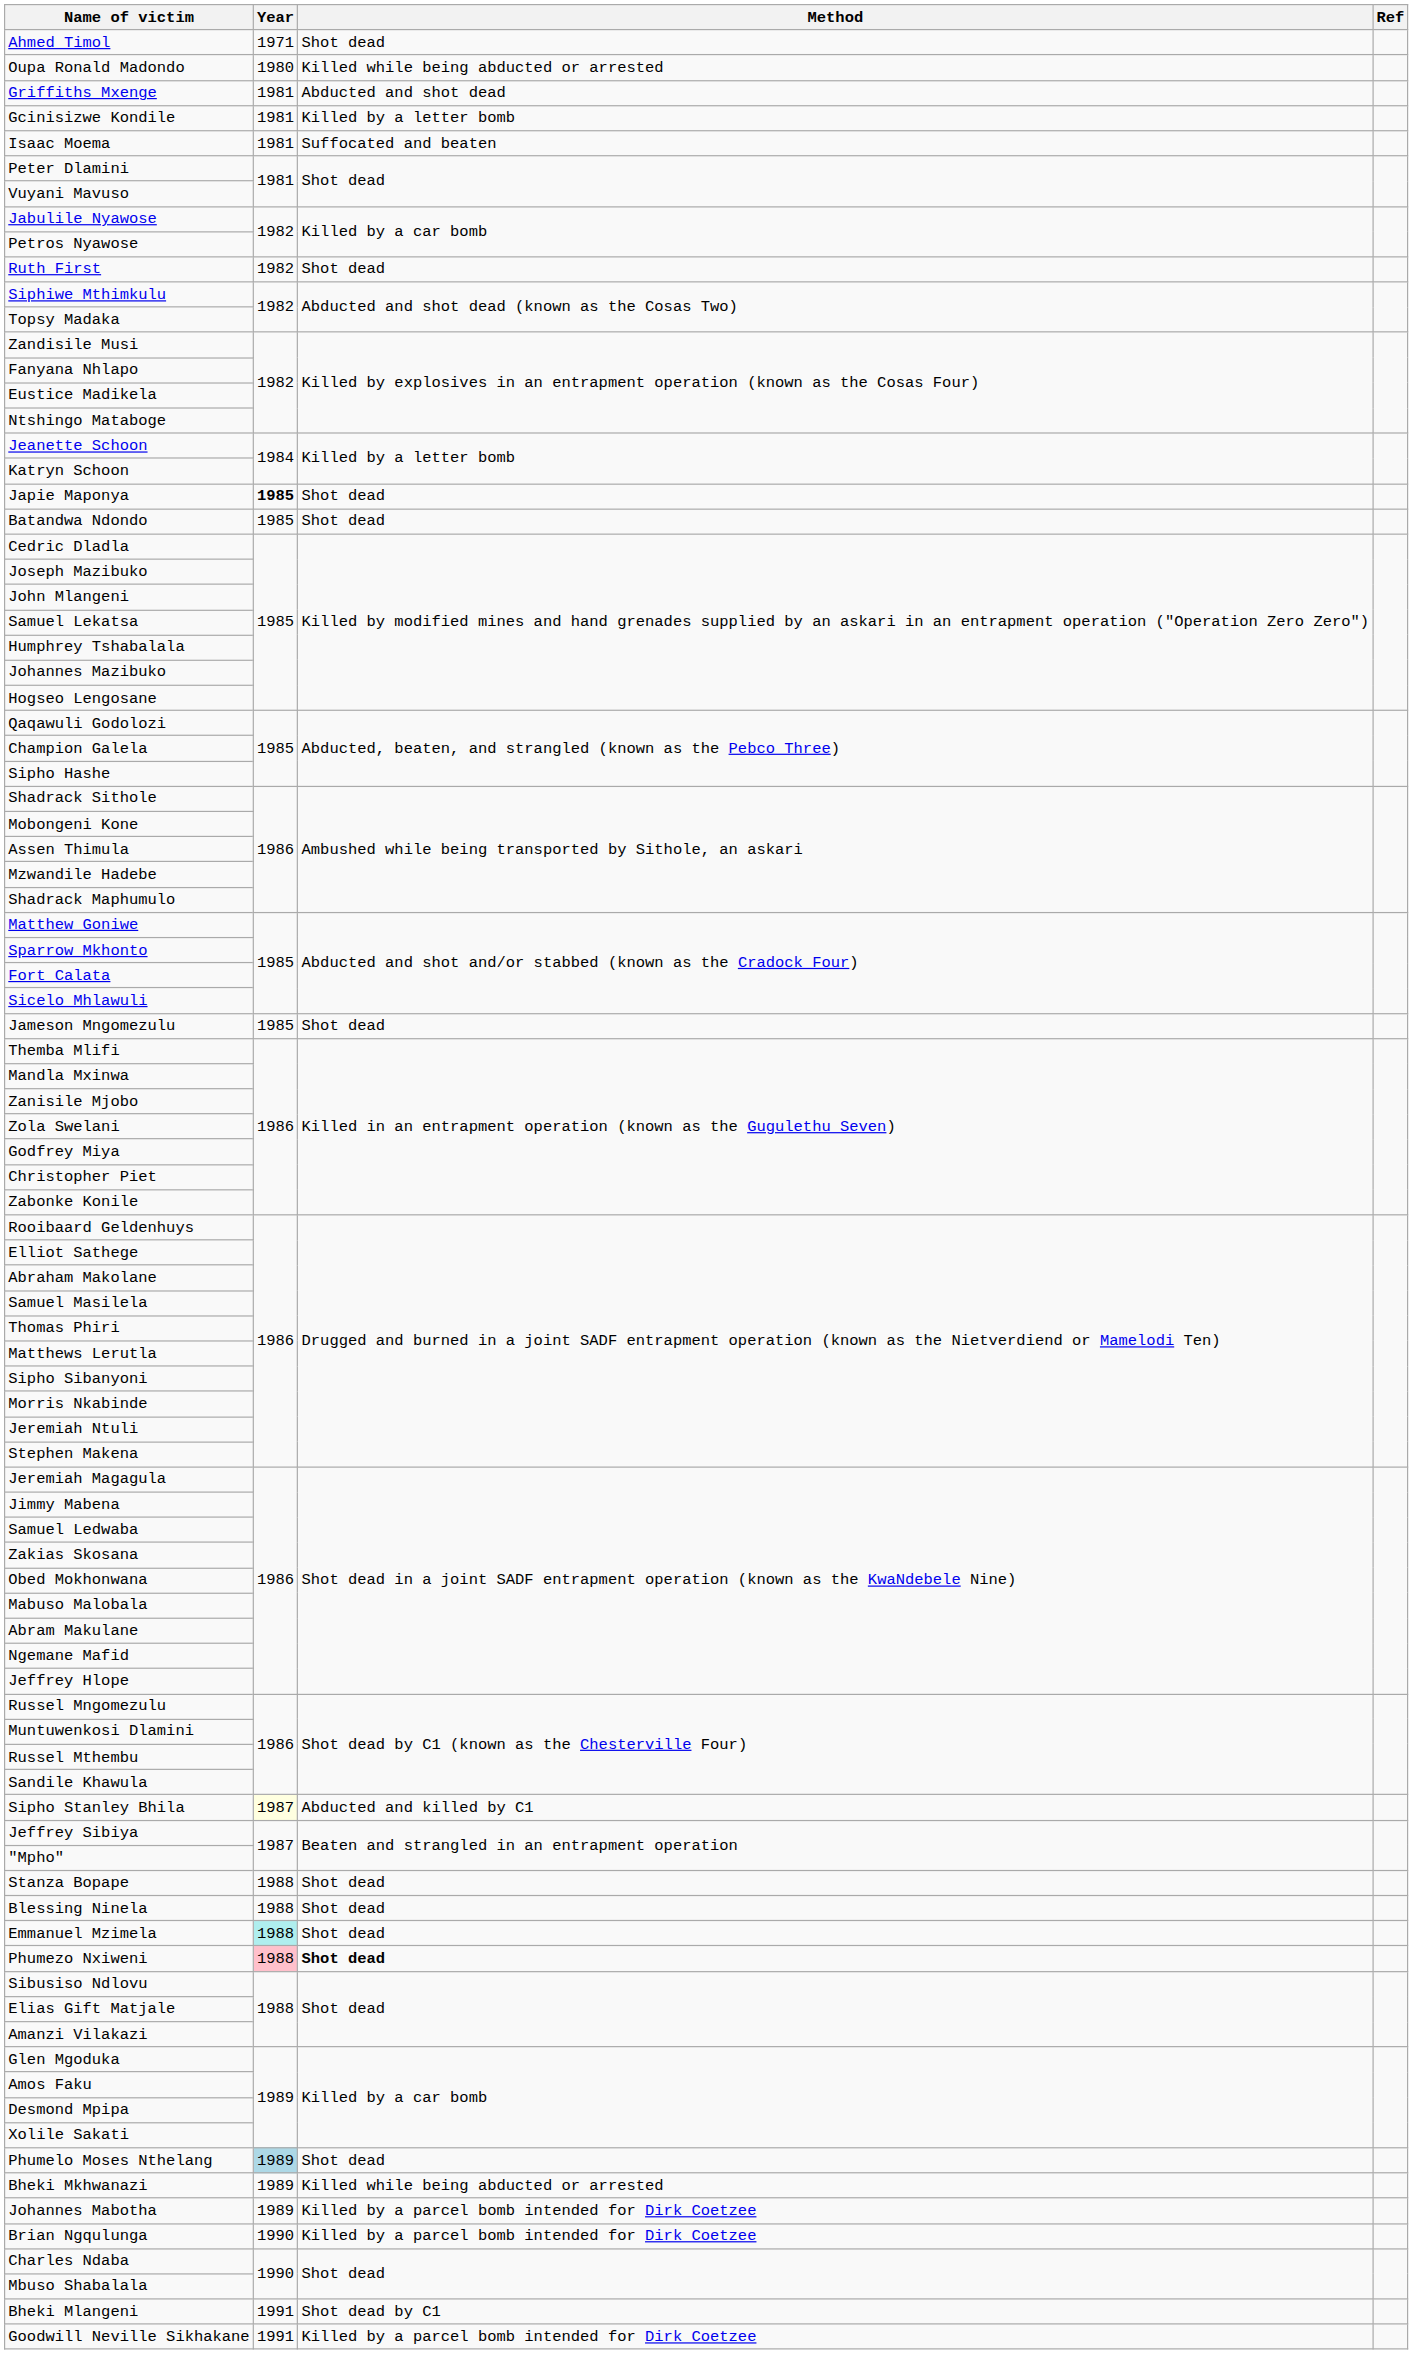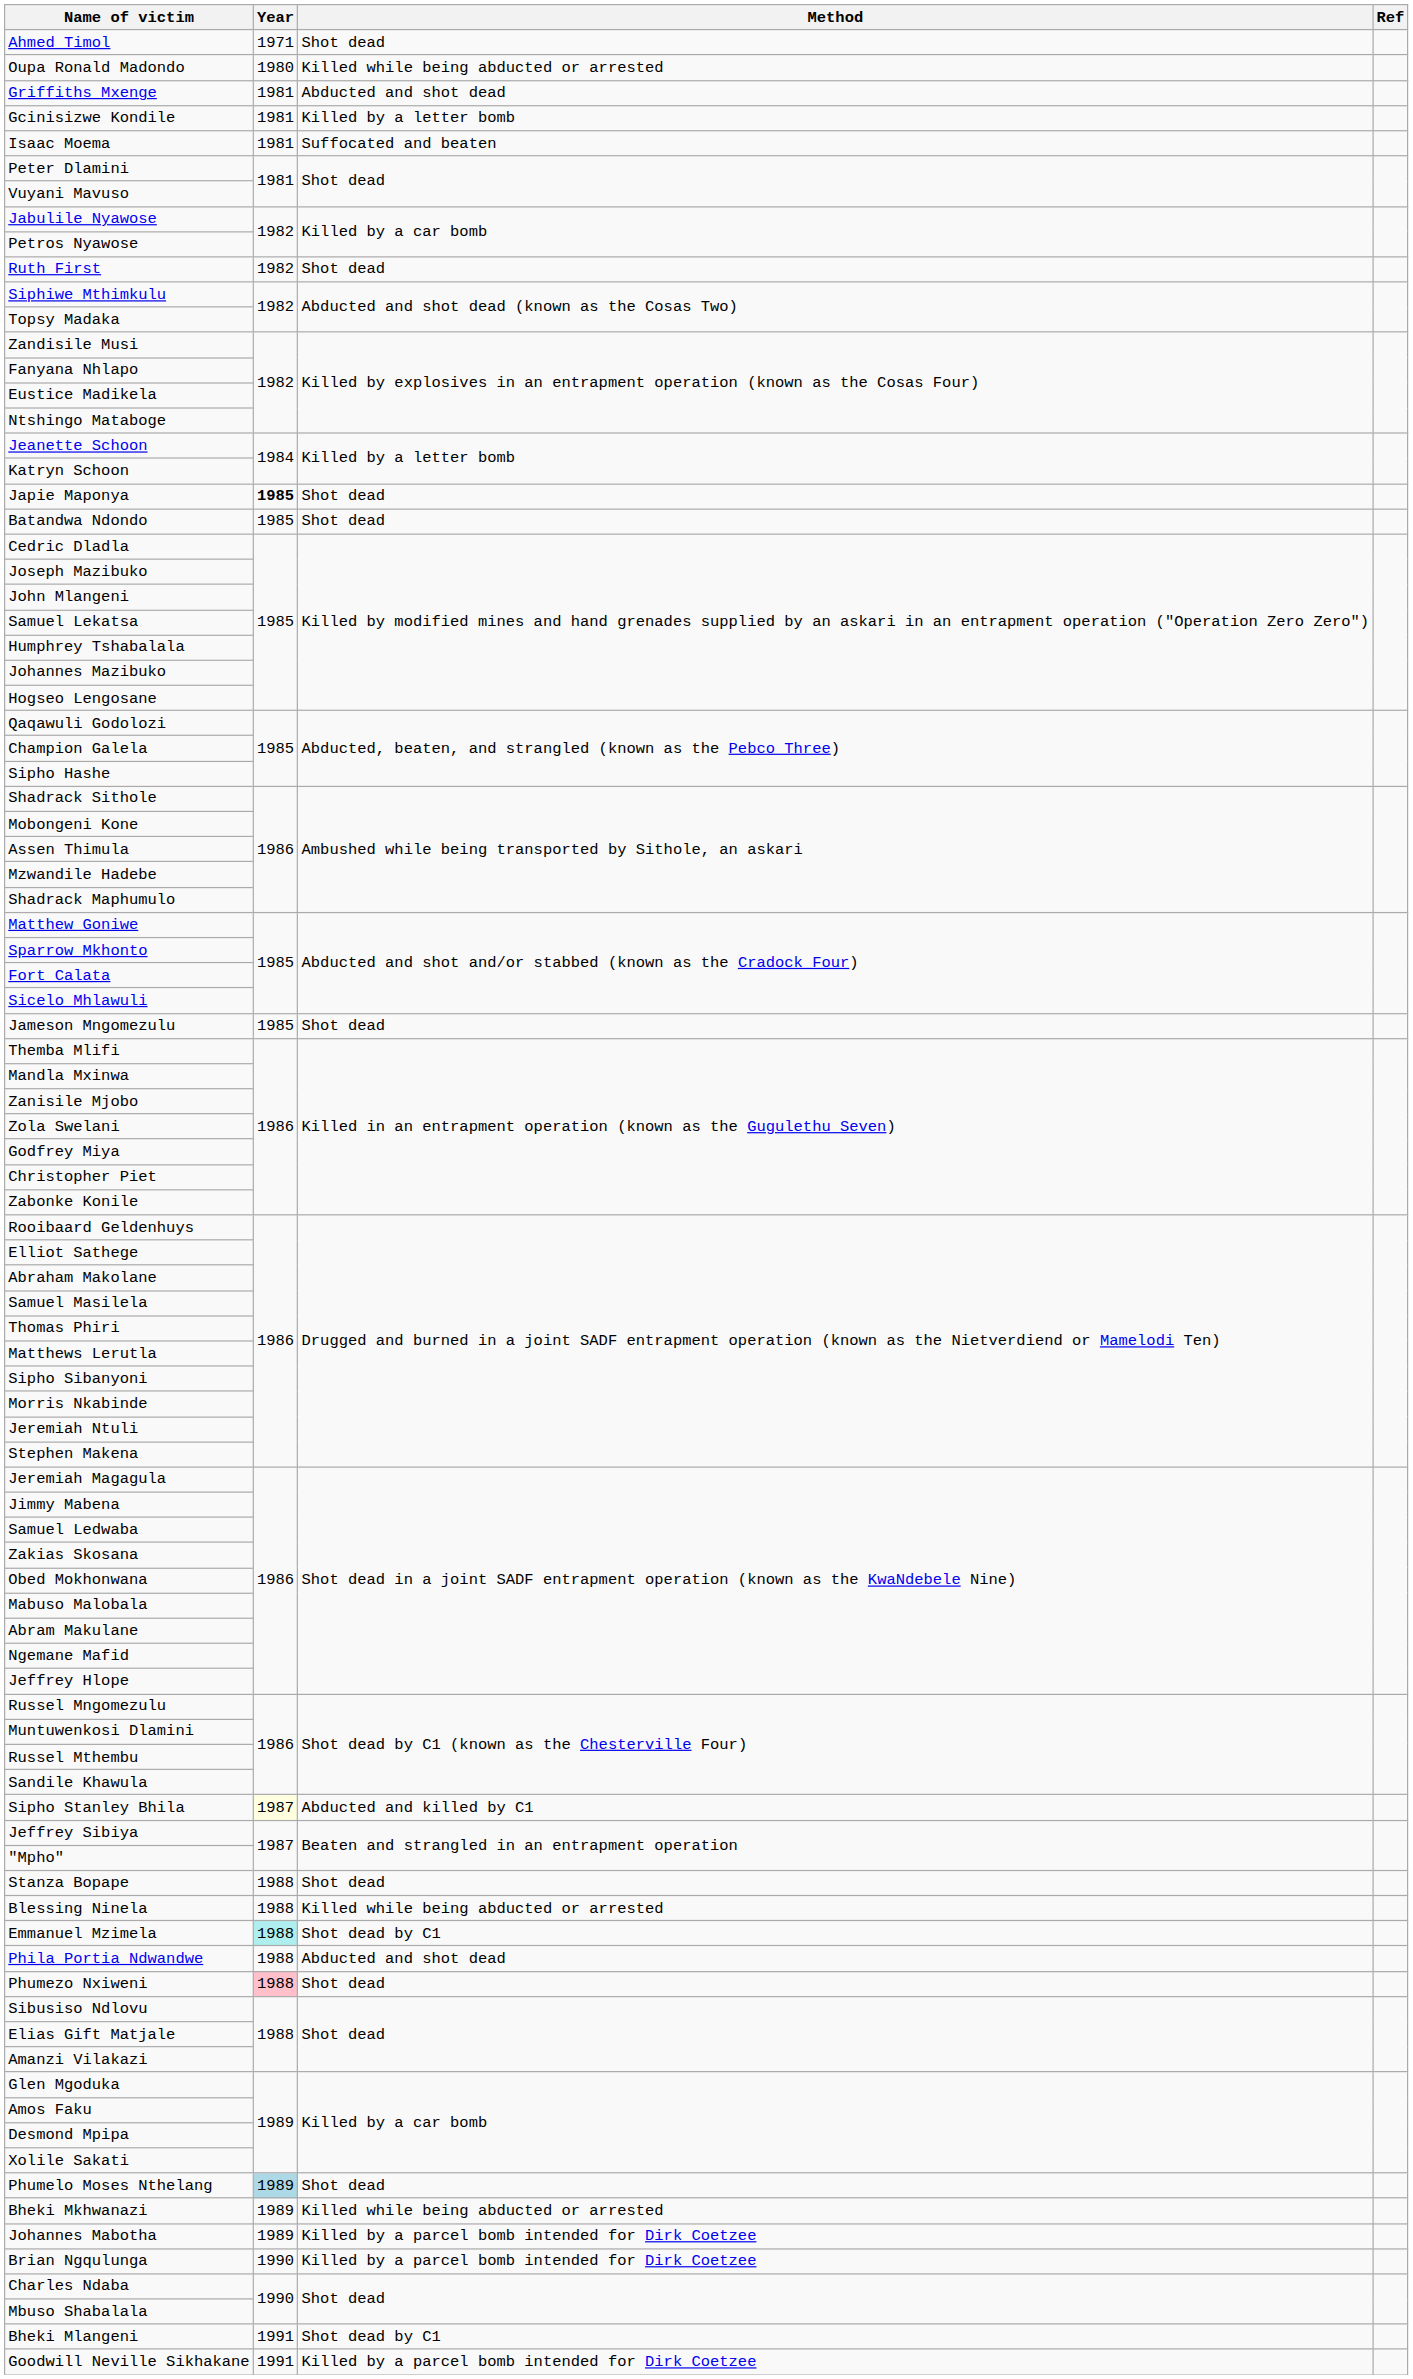 <table class="wikitable sortable mw-collapsible">
 <tr>
 <th>Name of victim</th>
 <th>Year</th>
 <th>Method</th>
 <th>Ref</th>
 </tr>
 <tr>
 <td><a href='#'>Ahmed Timol</a></td>
 <td>1971</td>
 <td>Shot dead</td>
 <td></td>
 </tr>
 <tr>
 <td>Oupa Ronald Madondo</td>
 <td>1980</td>
 <td>Killed while being abducted or arrested</td>
 <td></td>
 </tr>
 <tr>
 <td><a href='#'>Griffiths Mxenge</a></td>
 <td>1981</td>
 <td>Abducted and shot dead</td>
 <td></td>
 </tr>
 <tr>
 <td>Gcinisizwe Kondile</td>
 <td>1981</td>
 <td>Killed by a letter bomb</td>
 <td></td>
 </tr>
 <tr>
 <td>Isaac Moema</td>
 <td>1981</td>
 <td>Suffocated and beaten</td>
 <td></td>
 </tr>
 <tr>
 <td>Peter Dlamini</td>
 <td rowspan="2">1981</td>
 <td rowspan="2">Shot dead</td>
 <td rowspan="2"></td>
 </tr>
 <tr>
 <td>Vuyani Mavuso</td>
 </tr>
 <tr>
 <td><a href='#'>Jabulile Nyawose</a></td>
 <td rowspan="2">1982</td>
 <td rowspan="2">Killed by a car bomb</td>
 <td rowspan="2"></td>
 </tr>
 <tr>
 <td>Petros Nyawose</td>
 </tr>
 <tr>
 <td><a href='#'>Ruth First</a></td>
 <td>1982</td>
 <td>Shot dead</td>
 <td></td>
 </tr>
 <tr>
 <td><a href='#'>Siphiwe Mthimkulu</a></td>
 <td rowspan="2">1982</td>
 <td rowspan="2">Abducted and shot dead (known as the Cosas Two)</td>
 <td rowspan="2"></td>
 </tr>
 <tr>
 <td>Topsy Madaka</td>
 </tr>
 <tr>
 <td>Zandisile Musi</td>
 <td rowspan="4">1982</td>
 <td rowspan="4">Killed by explosives in an entrapment operation (known as the Cosas Four)</td>
 <td rowspan="4"></td>
 </tr>
 <tr>
 <td>Fanyana Nhlapo</td>
 </tr>
 <tr>
 <td>Eustice Madikela</td>
 </tr>
 <tr>
 <td>Ntshingo Mataboge</td>
 </tr>
 <tr>
 <td><a href='#'>Jeanette Schoon</a></td>
 <td rowspan="2">1984</td>
 <td rowspan="2">Killed by a letter bomb</td>
 <td rowspan="2"></td>
 </tr>
 <tr>
 <td>Katryn Schoon</td>
 </tr>
 <tr>
 <td>Japie Maponya</td>
 <td><strong>1985</strong></td>
 <td>Shot dead</td>
 <td></td>
 </tr>
 <tr>
 <td>Batandwa Ndondo</td>
 <td>1985</td>
 <td>Shot dead</td>
 <td></td>
 </tr>
 <tr>
 <td>Cedric Dladla</td>
 <td rowspan="7">1985</td>
 <td rowspan="7">Killed by modified mines and hand grenades supplied by an askari in an entrapment operation ("Operation Zero Zero")</td>
 <td rowspan="7"></td>
 </tr>
 <tr>
 <td>Joseph Mazibuko</td>
 </tr>
 <tr>
 <td>John Mlangeni</td>
 </tr>
 <tr>
 <td>Samuel Lekatsa</td>
 </tr>
 <tr>
 <td>Humphrey Tshabalala</td>
 </tr>
 <tr>
 <td>Johannes Mazibuko</td>
 </tr>
 <tr>
 <td>Hogseo Lengosane</td>
 </tr>
 <tr>
 <td>Qaqawuli Godolozi</td>
 <td rowspan="3">1985</td>
 <td rowspan="3">Abducted, beaten, and strangled (known as the <a href='#'>Pebco Three</a>)</td>
 <td rowspan="3"></td>
 </tr>
 <tr>
 <td>Champion Galela</td>
 </tr>
 <tr>
 <td>Sipho Hashe</td>
 </tr>
 <tr>
 <td>Shadrack Sithole</td>
 <td rowspan="5">1986</td>
 <td rowspan="5">Ambushed while being transported by Sithole, an askari</td>
 <td rowspan="5"></td>
 </tr>
 <tr>
 <td>Mobongeni Kone</td>
 </tr>
 <tr>
 <td>Assen Thimula</td>
 </tr>
 <tr>
 <td>Mzwandile Hadebe</td>
 </tr>
 <tr>
 <td>Shadrack Maphumulo</td>
 </tr>
 <tr>
 <td><a href='#'>Matthew Goniwe</a></td>
 <td rowspan="4">1985</td>
 <td rowspan="4">Abducted and shot and/or stabbed (known as the <a href='#'>Cradock Four</a>)</td>
 <td rowspan="4"></td>
 </tr>
 <tr>
 <td><a href='#'>Sparrow Mkhonto</a></td>
 </tr>
 <tr>
 <td><a href='#'>Fort Calata</a></td>
 </tr>
 <tr>
 <td><a href='#'>Sicelo Mhlawuli</a></td>
 </tr>
 <tr>
 <td>Jameson Mngomezulu</td>
 <td>1985</td>
 <td>Shot dead</td>
 <td></td>
 </tr>
 <tr>
 <td>Themba Mlifi</td>
 <td rowspan="7">1986</td>
 <td rowspan="7">Killed in an entrapment operation (known as the <a href='#'>Gugulethu Seven</a>)</td>
 <td rowspan="7"></td>
 </tr>
 <tr>
 <td>Mandla Mxinwa</td>
 </tr>
 <tr>
 <td>Zanisile Mjobo</td>
 </tr>
 <tr>
 <td>Zola Swelani</td>
 </tr>
 <tr>
 <td>Godfrey Miya</td>
 </tr>
 <tr>
 <td>Christopher Piet</td>
 </tr>
 <tr>
 <td>Zabonke Konile</td>
 </tr>
 <tr>
 <td>Rooibaard Geldenhuys</td>
 <td rowspan="10">1986</td>
 <td rowspan="10">Drugged and burned in a joint SADF entrapment operation (known as the Nietverdiend or <a href='#'>Mamelodi</a> Ten)</td>
 <td rowspan="10"></td>
 </tr>
 <tr>
 <td>Elliot Sathege</td>
 </tr>
 <tr>
 <td>Abraham Makolane</td>
 </tr>
 <tr>
 <td>Samuel Masilela</td>
 </tr>
 <tr>
 <td>Thomas Phiri</td>
 </tr>
 <tr>
 <td>Matthews Lerutla</td>
 </tr>
 <tr>
 <td>Sipho Sibanyoni</td>
 </tr>
 <tr>
 <td>Morris Nkabinde</td>
 </tr>
 <tr>
 <td>Jeremiah Ntuli</td>
 </tr>
 <tr>
 <td>Stephen Makena</td>
 </tr>
 <tr>
 <td>Jeremiah Magagula</td>
 <td rowspan="9">1986</td>
 <td rowspan="9">Shot dead in a joint SADF entrapment operation (known as the <a href='#'>KwaNdebele</a> Nine)</td>
 <td rowspan="9"></td>
 </tr>
 <tr>
 <td>Jimmy Mabena</td>
 </tr>
 <tr>
 <td>Samuel Ledwaba</td>
 </tr>
 <tr>
 <td>Zakias Skosana</td>
 </tr>
 <tr>
 <td>Obed Mokhonwana</td>
 </tr>
 <tr>
 <td>Mabuso Malobala</td>
 </tr>
 <tr>
 <td>Abram Makulane</td>
 </tr>
 <tr>
 <td>Ngemane Mafid</td>
 </tr>
 <tr>
 <td>Jeffrey Hlope</td>
 </tr>
 <tr>
 <td>Russel Mngomezulu</td>
 <td rowspan="4">1986</td>
 <td rowspan="4">Shot dead by C1 (known as the <a href='#'>Chesterville</a> Four)</td>
 <td rowspan="4"></td>
 </tr>
 <tr>
 <td>Muntuwenkosi Dlamini</td>
 </tr>
 <tr>
 <td>Russel Mthembu</td>
 </tr>
 <tr>
 <td>Sandile Khawula</td>
 </tr>
 <tr>
 <td>Sipho Stanley Bhila</td>
 <td style="background: lightyellow;">1987</td>
 <td>Abducted and killed by C1</td>
 <td></td>
 </tr>
 <tr>
 <td>Jeffrey Sibiya</td>
 <td rowspan="2">1987</td>
 <td rowspan="2">Beaten and strangled in an entrapment operation</td>
 <td rowspan="2"></td>
 </tr>
 <tr>
 <td>"Mpho"</td>
 </tr>
 <tr>
 <td>Stanza Bopape</td>
 <td>1988</td>
 <td>Shot dead</td>
 <td></td>
 </tr>
 <tr>
 <td>Blessing Ninela</td>
 <td>1988</td>
-<td>Shot dead</td>
+<td>Killed while being abducted or arrested</td>
 <td></td>
 </tr>
 <tr>
 <td>Emmanuel Mzimela</td>
 <td style="background: paleturquoise;">1988</td>
-<td>Shot dead</td>
+<td>Shot dead by C1</td>
+<td></td>
+</tr>
+<tr>
+<td><a href='#'>Phila Portia Ndwandwe</a></td>
+<td>1988</td>
+<td>Abducted and shot dead</td>
 <td></td>
 </tr>
 <tr>
 <td>Phumezo Nxiweni</td>
 <td style="background: pink;">1988</td>
-<td><strong>Shot dead</strong></td>
+<td>Shot dead</td>
 <td></td>
 </tr>
 <tr>
 <td>Sibusiso Ndlovu</td>
 <td rowspan="3">1988</td>
 <td rowspan="3">Shot dead</td>
 <td rowspan="3"></td>
 </tr>
 <tr>
 <td>Elias Gift Matjale</td>
 </tr>
 <tr>
 <td>Amanzi Vilakazi</td>
 </tr>
 <tr>
 <td>Glen Mgoduka</td>
 <td rowspan="4">1989</td>
 <td rowspan="4">Killed by a car bomb</td>
 <td rowspan="4"></td>
 </tr>
 <tr>
 <td>Amos Faku</td>
 </tr>
 <tr>
 <td>Desmond Mpipa</td>
 </tr>
 <tr>
 <td>Xolile Sakati</td>
 </tr>
 <tr>
 <td>Phumelo Moses Nthelang</td>
 <td style="background: lightblue;">1989</td>
 <td>Shot dead</td>
 <td></td>
 </tr>
 <tr>
 <td>Bheki Mkhwanazi</td>
 <td>1989</td>
 <td>Killed while being abducted or arrested</td>
 <td></td>
 </tr>
 <tr>
 <td>Johannes Mabotha</td>
 <td>1989</td>
 <td>Killed by a parcel bomb intended for <a href='#'>Dirk Coetzee</a></td>
 <td></td>
 </tr>
 <tr>
 <td>Brian Ngqulunga</td>
 <td>1990</td>
 <td>Killed by a parcel bomb intended for <a href='#'>Dirk Coetzee</a></td>
 <td></td>
 </tr>
 <tr>
 <td>Charles Ndaba</td>
 <td rowspan="2">1990</td>
 <td rowspan="2">Shot dead</td>
 <td rowspan="2"></td>
 </tr>
 <tr>
 <td>Mbuso Shabalala</td>
 </tr>
 <tr>
 <td>Bheki Mlangeni</td>
 <td>1991</td>
 <td>Shot dead by C1</td>
 <td></td>
 </tr>
 <tr>
 <td>Goodwill Neville Sikhakane</td>
 <td>1991</td>
 <td>Killed by a parcel bomb intended for <a href='#'>Dirk Coetzee</a></td>
 <td></td>
 </tr>
 </table>
